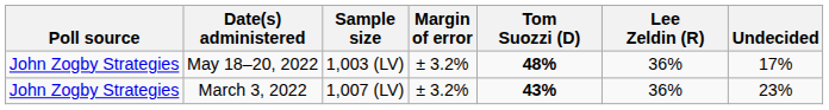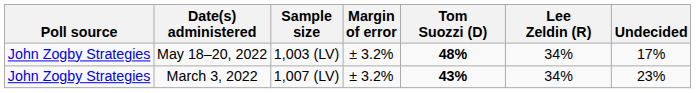 <table class="wikitable" style="font-size:90%;text-align:center;">
 <tr valign=bottom>
 <th>Poll source</th>
 <th>Date(s)<br>administered</th>
 <th>Sample<br>size</th>
 <th>Margin<br>of error</th>
 <th style="width:100px;">Tom<br>Suozzi (D)</th>
 <th style="width:100px;">Lee<br>Zeldin (R)</th>
 <th>Undecided</th>
 </tr>
 <tr>
 <td style="text-align:left;"><a href='#'>John Zogby Strategies</a></td>
 <td>May 18–20, 2022</td>
 <td>1,003 (LV)</td>
 <td>± 3.2%</td>
 <td><strong>48%</strong></td>
-<td>36%</td>
+<td>34%</td>
 <td>17%</td>
 </tr>
 <tr>
 <td style="text-align:left;"><a href='#'>John Zogby Strategies</a></td>
 <td>March 3, 2022</td>
 <td>1,007 (LV)</td>
 <td>± 3.2%</td>
 <td><strong>43%</strong></td>
-<td>36%</td>
+<td>34%</td>
 <td>23%</td>
 </tr>
 </table>
